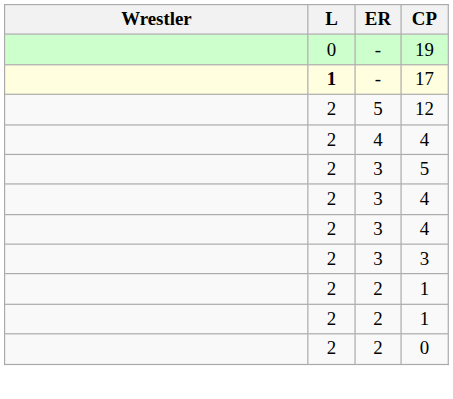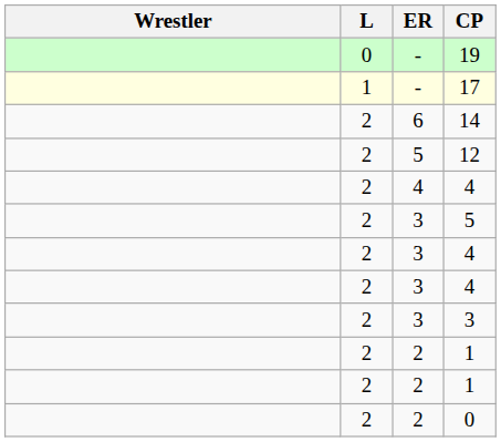 <table class="wikitable" style="text-align: center;" |>
 <tr>
 <th width="250">Wrestler</th>
 <th width="32">L</th>
 <th width="32">ER</th>
 <th width="32">CP</th>
 </tr>
 <tr bgcolor="ccffcc">
 <td style="text-align:left;"></td>
 <td>0</td>
 <td>-</td>
 <td>19</td>
 </tr>
 <tr bgcolor="lightyellow">
 <td style="text-align:left;"></td>
-<td><strong>1</strong></td>
+<td>1</td>
 <td>-</td>
 <td>17</td>
+</tr>
+<tr>
+<td style="text-align:left;"></td>
+<td>2</td>
+<td>6</td>
+<td>14</td>
 </tr>
 <tr>
 <td style="text-align:left;"></td>
 <td>2</td>
 <td>5</td>
 <td>12</td>
 </tr>
 <tr>
 <td style="text-align:left;"></td>
 <td>2</td>
 <td>4</td>
 <td>4</td>
 </tr>
 <tr>
 <td style="text-align:left;"></td>
 <td>2</td>
 <td>3</td>
 <td>5</td>
 </tr>
 <tr>
 <td style="text-align:left;"></td>
 <td>2</td>
 <td>3</td>
 <td>4</td>
 </tr>
 <tr>
 <td style="text-align:left;"></td>
 <td>2</td>
 <td>3</td>
 <td>4</td>
 </tr>
 <tr>
 <td style="text-align:left;"></td>
 <td>2</td>
 <td>3</td>
 <td>3</td>
 </tr>
 <tr>
 <td style="text-align:left;"></td>
 <td>2</td>
 <td>2</td>
 <td>1</td>
 </tr>
 <tr>
 <td style="text-align:left;"></td>
 <td>2</td>
 <td>2</td>
 <td>1</td>
 </tr>
 <tr>
 <td style="text-align:left;"></td>
 <td>2</td>
 <td>2</td>
 <td>0</td>
 </tr>
 </table>
